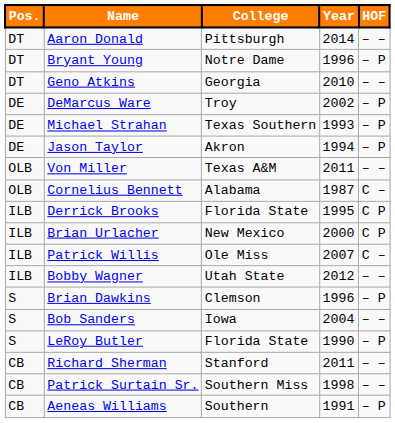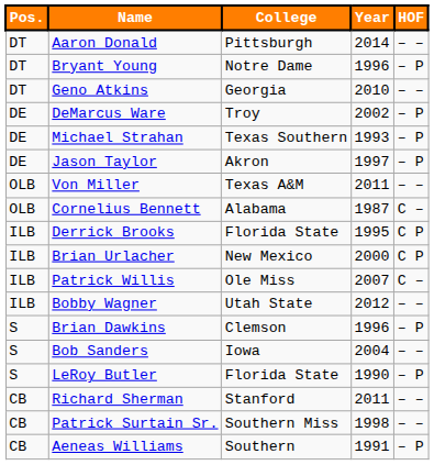 <table class="wikitable">
 <tr>
 <th style="background:#FF7E00; color:#fff; border:2px solid #000000;">Pos.</th>
 <th style="background:#FF7E00; color:#fff; border:2px solid #000000;">Name</th>
 <th style="background:#FF7E00; color:#fff; border:2px solid #000000;">College</th>
 <th style="background:#FF7E00; color:#fff; border:2px solid #000000;">Year</th>
 <th style="background:#FF7E00; color:#fff; border:2px solid #000000;">HOF</th>
 </tr>
 <tr>
 <td>DT</td>
 <td><a href='#'>Aaron Donald</a></td>
 <td>Pittsburgh</td>
 <td>2014</td>
 <td>– –</td>
 </tr>
 <tr>
 <td>DT</td>
 <td><a href='#'>Bryant Young</a></td>
 <td>Notre Dame</td>
 <td>1996</td>
 <td>– P</td>
 </tr>
 <tr>
 <td>DT</td>
 <td><a href='#'>Geno Atkins</a></td>
 <td>Georgia</td>
 <td>2010</td>
 <td>– –</td>
 </tr>
 <tr>
 <td>DE</td>
 <td><a href='#'>DeMarcus Ware</a></td>
 <td>Troy</td>
 <td>2002</td>
 <td>– P</td>
 </tr>
 <tr>
 <td>DE</td>
 <td><a href='#'>Michael Strahan</a></td>
 <td>Texas Southern</td>
 <td>1993</td>
 <td>– P</td>
 </tr>
 <tr>
 <td>DE</td>
 <td><a href='#'>Jason Taylor</a></td>
 <td>Akron</td>
-<td>1994</td>
+<td>1997</td>
 <td>– P</td>
 </tr>
 <tr>
 <td>OLB</td>
 <td><a href='#'>Von Miller</a></td>
 <td>Texas A&M</td>
 <td>2011</td>
 <td>– –</td>
 </tr>
 <tr>
 <td>OLB</td>
 <td><a href='#'>Cornelius Bennett</a></td>
 <td>Alabama</td>
 <td>1987</td>
 <td>C –</td>
 </tr>
 <tr>
 <td>ILB</td>
 <td><a href='#'>Derrick Brooks</a></td>
 <td>Florida State</td>
 <td>1995</td>
 <td>C P</td>
 </tr>
 <tr>
 <td>ILB</td>
 <td><a href='#'>Brian Urlacher</a></td>
 <td>New Mexico</td>
 <td>2000</td>
 <td>C P</td>
 </tr>
 <tr>
 <td>ILB</td>
 <td><a href='#'>Patrick Willis</a></td>
 <td>Ole Miss</td>
 <td>2007</td>
 <td>C –</td>
 </tr>
 <tr>
 <td>ILB</td>
 <td><a href='#'>Bobby Wagner</a></td>
 <td>Utah State</td>
 <td>2012</td>
 <td>– –</td>
 </tr>
 <tr>
 <td>S</td>
 <td><a href='#'>Brian Dawkins</a></td>
 <td>Clemson</td>
 <td>1996</td>
 <td>– P</td>
 </tr>
 <tr>
 <td>S</td>
 <td><a href='#'>Bob Sanders</a></td>
 <td>Iowa</td>
 <td>2004</td>
 <td>– –</td>
 </tr>
 <tr>
 <td>S</td>
 <td><a href='#'>LeRoy Butler</a></td>
 <td>Florida State</td>
 <td>1990</td>
 <td>– P</td>
 </tr>
 <tr>
 <td>CB</td>
 <td><a href='#'>Richard Sherman</a></td>
 <td>Stanford</td>
 <td>2011</td>
 <td>– –</td>
 </tr>
 <tr>
 <td>CB</td>
 <td><a href='#'>Patrick Surtain Sr.</a></td>
 <td>Southern Miss</td>
 <td>1998</td>
 <td>– –</td>
 </tr>
 <tr>
 <td>CB</td>
 <td><a href='#'>Aeneas Williams</a></td>
 <td>Southern</td>
 <td>1991</td>
 <td>– P</td>
 </tr>
 </table>
